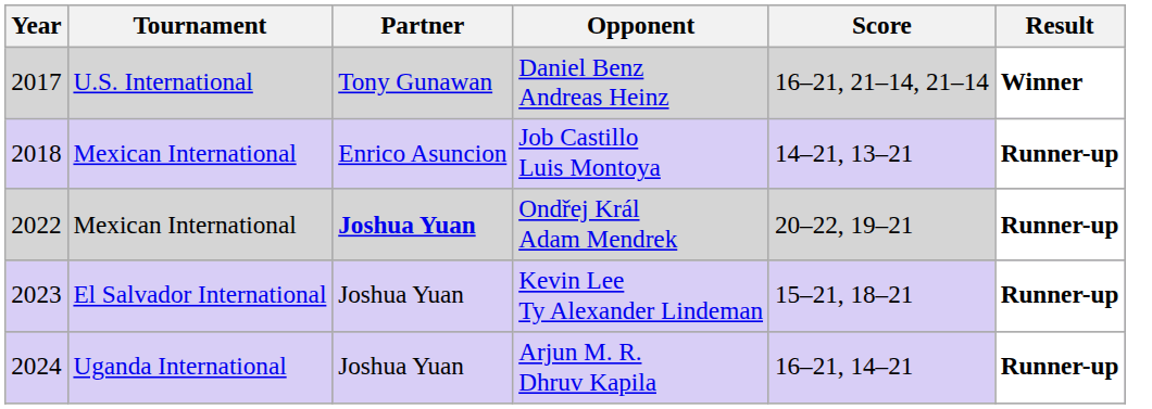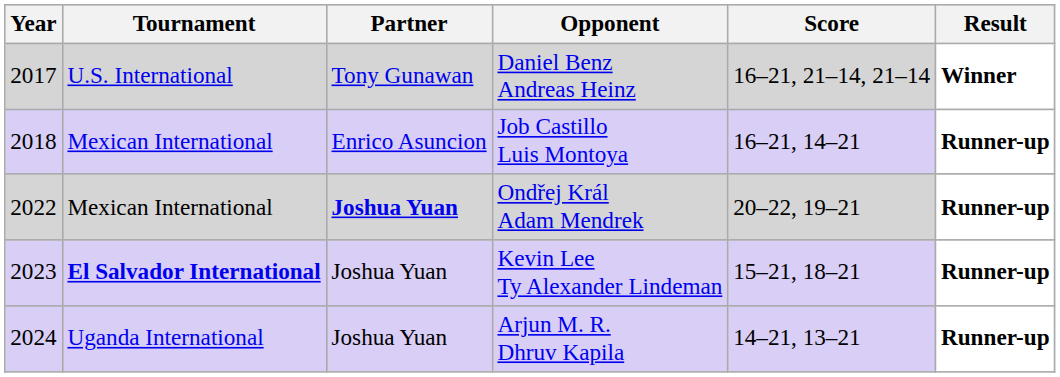 <table class="sortable wikitable" style="font-size: 90%;">
 <tr>
 <th>Year</th>
 <th>Tournament</th>
 <th>Partner</th>
 <th>Opponent</th>
 <th>Score</th>
 <th>Result</th>
 </tr>
 <tr style="background:#D5D5D5">
 <td align="center">2017</td>
 <td align="left"><a href='#'>U.S. International</a></td>
 <td align="left"> <a href='#'>Tony Gunawan</a></td>
 <td align="left"> <a href='#'>Daniel Benz</a><br> <a href='#'>Andreas Heinz</a></td>
 <td align="left">16–21, 21–14, 21–14</td>
 <td style="text-align:left; background:white"> <strong>Winner</strong></td>
 </tr>
 <tr style="background:#D8CEF6">
 <td align="center">2018</td>
 <td align="left"><a href='#'>Mexican International</a></td>
 <td align="left"> <a href='#'>Enrico Asuncion</a></td>
 <td align="left"> <a href='#'>Job Castillo</a><br> <a href='#'>Luis Montoya</a></td>
-<td align="left">14–21, 13–21</td>
+<td align="left">16–21, 14–21</td>
 <td style="text-align:left; background:white"> <strong>Runner-up</strong></td>
 </tr>
 <tr style="background:#D5D5D5">
 <td align="center">2022</td>
 <td align="left">Mexican International</td>
 <td align="left"><strong> <a href='#'>Joshua Yuan</a></strong></td>
 <td align="left"> <a href='#'>Ondřej Král</a><br> <a href='#'>Adam Mendrek</a></td>
 <td align="left">20–22, 19–21</td>
 <td style="text-align:left; background:white"> <strong>Runner-up</strong></td>
 </tr>
 <tr style="background:#D8CEF6">
 <td align="center">2023</td>
-<td align="left"><a href='#'>El Salvador International</a></td>
+<td align="left"><strong><a href='#'>El Salvador International</a></strong></td>
 <td align="left"> Joshua Yuan</td>
 <td align="left"> <a href='#'>Kevin Lee</a><br> <a href='#'>Ty Alexander Lindeman</a></td>
 <td align="left">15–21, 18–21</td>
 <td style="text-align:left; background:white"> <strong>Runner-up</strong></td>
 </tr>
 <tr style="background:#D8CEF6">
 <td align="center">2024</td>
 <td align="left"><a href='#'>Uganda International</a></td>
 <td align="left"> Joshua Yuan</td>
 <td align="left"> <a href='#'>Arjun M. R.</a><br> <a href='#'>Dhruv Kapila</a></td>
-<td align="left">16–21, 14–21</td>
+<td align="left">14–21, 13–21</td>
 <td style="text-align:left; background:white"> <strong>Runner-up</strong></td>
 </tr>
 </table>
